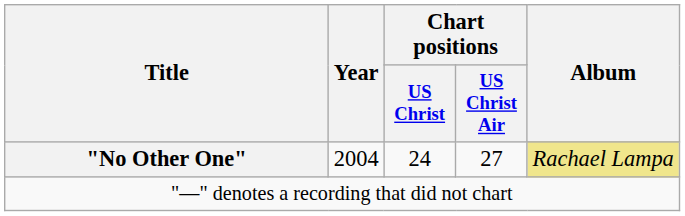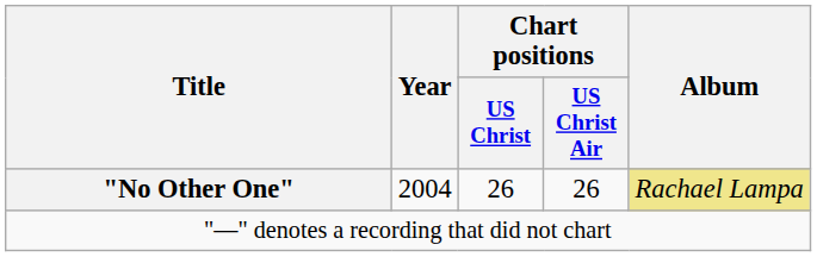 <table class="wikitable plainrowheaders" style="text-align:center;">
 <tr>
 <th rowspan="2" style="width:14em;">Title</th>
 <th rowspan="2">Year</th>
 <th colspan="2">Chart positions</th>
 <th rowspan="2">Album</th>
 </tr>
 <tr style="font-size:smaller;">
 <th width="45"><a href='#'>US<br>Christ</a><br></th>
 <th width="45"><a href='#'>US<br>Christ<br>Air</a><br></th>
 </tr>
 <tr>
 <th scope="row">"No Other One"</th>
 <td>2004</td>
-<td>24</td>
-<td>27</td>
+<td>26</td>
+<td>26</td>
 <td style="background: khaki;"><em>Rachael Lampa</em></td>
 </tr>
 <tr>
 <td colspan="5" style="font-size:90%">"—" denotes a recording that did not chart</td>
 </tr>
 </table>
